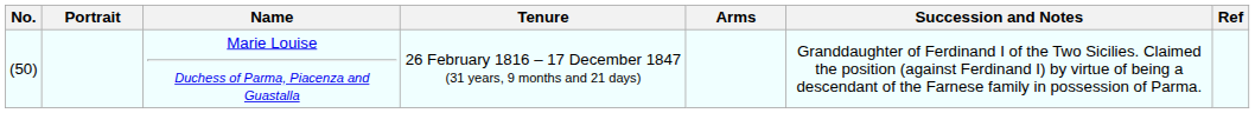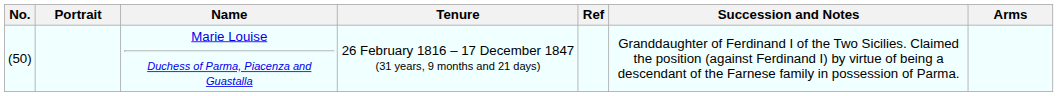 <table class="wikitable" style="width:100%; text-align:center;">
 <tr>
 <th width="30">No.</th>
 <th width="100">Portrait</th>
 <th width="275">Name</th>
 <th width="305">Tenure</th>
+<th width="30">Ref</th>
+<th width="460">Succession and Notes</th>
 <th width="100">Arms</th>
-<th width="460">Succession and Notes</th>
-<th width="30">Ref</th>
 </tr>
 <tr>
 <td style="background:#F0FFFF;">(50)</td>
 <td style="background:#F0FFFF;"></td>
 <td style="background:#F0FFFF;"><a href='#'>Marie Louise</a><hr><small><em><a href='#'>Duchess of Parma, Piacenza and Guastalla</a></em></small></td>
 <td style="background:#F0FFFF;">26 February 1816 – 17 December 1847<br><small>(31 years, 9 months and 21 days)</small></td>
 <td style="background:#F0FFFF;"></td>
 <td style="background:#F0FFFF;">Granddaughter of Ferdinand I of the Two Sicilies. Claimed the position (against Ferdinand I) by virtue of being a descendant of the Farnese family in possession of Parma.</td>
 <td style="background:#F0FFFF;"></td>
 </tr>
 </table>
